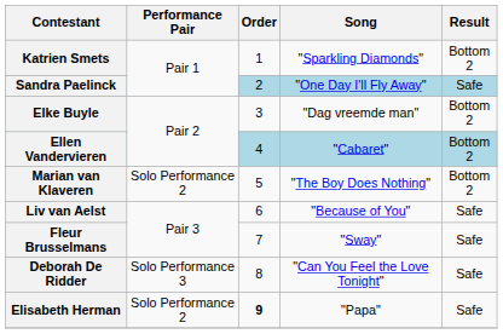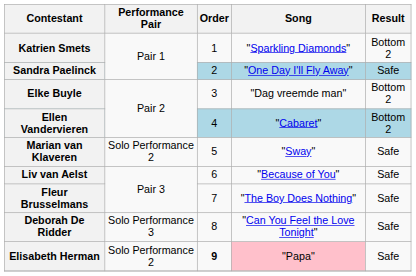 <table class="wikitable plainrowheaders" style="text-align:center;">
 <tr>
 <th scope="col">Contestant</th>
 <th scope="col">Performance Pair</th>
 <th scope="col">Order</th>
 <th scope="col">Song</th>
 <th scope="col">Result</th>
 </tr>
 <tr>
 <th scope="row">Katrien Smets</th>
 <td rowspan="2">Pair 1</td>
 <td>1</td>
 <td>"<a href='#'>Sparkling Diamonds</a>"</td>
 <td>Bottom 2</td>
 </tr>
 <tr style="background:lightblue;">
 <th scope="row">Sandra Paelinck</th>
 <td>2</td>
 <td>"<a href='#'>One Day I'll Fly Away</a>"</td>
 <td>Safe</td>
 </tr>
 <tr>
 <th scope="row">Elke Buyle</th>
 <td rowspan="2">Pair 2</td>
 <td>3</td>
 <td>"Dag vreemde man"</td>
 <td>Bottom 2</td>
 </tr>
 <tr style = "background:lightblue">
 <th scope="row">Ellen Vandervieren</th>
 <td>4</td>
 <td>"<a href='#'>Cabaret</a>"</td>
 <td>Bottom 2</td>
 </tr>
 <tr>
 <th scope="row">Marian van Klaveren</th>
 <td rowspan="1">Solo Performance 2</td>
 <td>5</td>
-<td>"<a href='#'>The Boy Does Nothing</a>"</td>
-<td>Bottom 2</td>
+<td>"<a href='#'>Sway</a>"</td>
+<td>Safe</td>
 </tr>
 <tr>
 <th scope="row">Liv van Aelst</th>
 <td rowspan="2">Pair 3</td>
 <td>6</td>
 <td>"<a href='#'>Because of You</a>"</td>
 <td>Safe</td>
 </tr>
 <tr>
 <th scope="row">Fleur Brusselmans</th>
 <td>7</td>
-<td>"<a href='#'>Sway</a>"</td>
+<td>"<a href='#'>The Boy Does Nothing</a>"</td>
 <td>Safe</td>
 </tr>
 <tr>
 <th scope="row">Deborah De Ridder</th>
 <td rowspan="1">Solo Performance 3</td>
 <td>8</td>
 <td>"<a href='#'>Can You Feel the Love Tonight</a>"</td>
 <td>Safe</td>
 </tr>
 <tr>
 <th scope="row">Elisabeth Herman</th>
 <td rowspan="1">Solo Performance 2</td>
 <td><strong>9</strong></td>
-<td>"Papa"</td>
+<td style="background: pink;">"Papa"</td>
 <td>Safe</td>
 </tr>
 <tr>
 </tr>
 </table>
